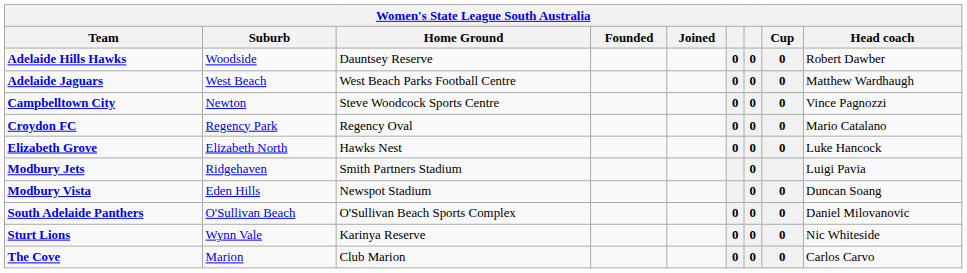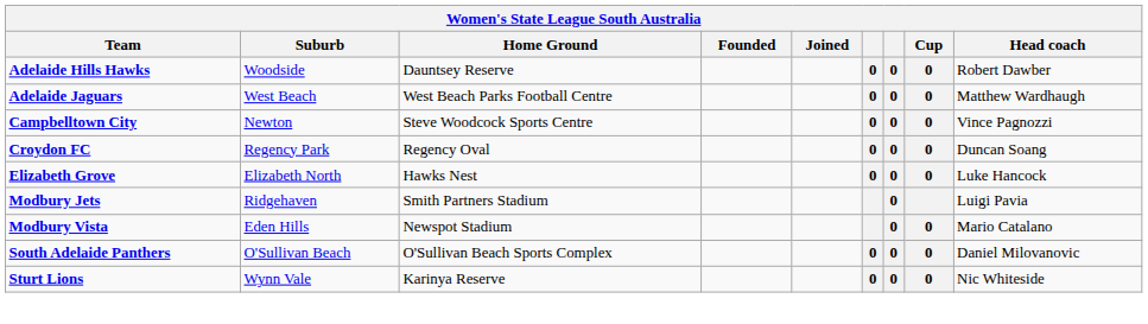 <table class="wikitable sortable" style="text-align:left; font-size: 13px; width:968px">
 <tr>
 <th colspan="9"><a href='#'>Women's State League South Australia</a></th>
 </tr>
 <tr>
 <th>Team</th>
 <th>Suburb</th>
 <th>Home Ground</th>
 <th>Founded</th>
 <th>Joined</th>
 <th></th>
 <th></th>
 <th>Cup</th>
 <th>Head coach</th>
 </tr>
 <tr>
 <td><strong><a href='#'>Adelaide Hills Hawks</a></strong></td>
 <td><a href='#'>Woodside</a></td>
 <td>Dauntsey Reserve</td>
 <td style="text-align:center;"></td>
 <td style="text-align:center;"></td>
 <th>0</th>
 <th>0</th>
 <th>0</th>
 <td>Robert Dawber</td>
 </tr>
 <tr>
 <td><strong><a href='#'>Adelaide Jaguars</a></strong></td>
 <td><a href='#'>West Beach</a></td>
 <td>West Beach Parks Football Centre</td>
 <td style="text-align:center;"></td>
 <td style="text-align:center;"></td>
 <th>0</th>
 <th>0</th>
 <th>0</th>
 <td>Matthew Wardhaugh</td>
 </tr>
 <tr>
 <td><strong><a href='#'>Campbelltown City</a></strong></td>
 <td><a href='#'>Newton</a></td>
 <td>Steve Woodcock Sports Centre</td>
 <td style="text-align:center;"></td>
 <td style="text-align:center;"></td>
 <th>0</th>
 <th>0</th>
 <th>0</th>
 <td>Vince Pagnozzi</td>
 </tr>
 <tr>
 <td><strong><a href='#'>Croydon FC</a></strong></td>
 <td><a href='#'>Regency Park</a></td>
 <td>Regency Oval</td>
 <td style="text-align:center;"></td>
 <td style="text-align:center;"></td>
 <th>0</th>
 <th>0</th>
 <th>0</th>
-<td>Mario Catalano</td>
+<td>Duncan Soang</td>
 </tr>
 <tr>
 <td><strong><a href='#'>Elizabeth Grove</a></strong></td>
 <td><a href='#'>Elizabeth North</a></td>
 <td>Hawks Nest</td>
 <td style="text-align:center;"></td>
 <td style="text-align:center;"></td>
 <th>0</th>
 <th>0</th>
 <th>0</th>
 <td>Luke Hancock</td>
 </tr>
 <tr>
 <td><strong><a href='#'>Modbury Jets</a></strong></td>
 <td><a href='#'>Ridgehaven</a></td>
 <td>Smith Partners Stadium</td>
 <td style="text-align:center;"></td>
 <td style="text-align:center;"></td>
 <th></th>
 <th>0</th>
 <th></th>
 <td>Luigi Pavia</td>
 </tr>
 <tr>
 <td><strong><a href='#'>Modbury Vista</a></strong></td>
 <td><a href='#'>Eden Hills</a></td>
 <td>Newspot Stadium</td>
 <td style="text-align:center;"></td>
 <td style="text-align:center;"></td>
 <th></th>
 <th>0</th>
 <th>0</th>
-<td>Duncan Soang</td>
+<td>Mario Catalano</td>
 </tr>
 <tr>
 <td><strong><a href='#'>South Adelaide Panthers</a></strong></td>
 <td><a href='#'>O'Sullivan Beach</a></td>
 <td>O'Sullivan Beach Sports Complex</td>
 <td style="text-align:center;"></td>
 <td style="text-align:center;"></td>
 <th>0</th>
 <th>0</th>
 <th>0</th>
 <td>Daniel Milovanovic</td>
 </tr>
 <tr>
 <td><strong><a href='#'>Sturt Lions</a></strong></td>
 <td><a href='#'>Wynn Vale</a></td>
 <td>Karinya Reserve</td>
 <td style="text-align:center;"></td>
 <td style="text-align:center;"></td>
 <th>0</th>
 <th>0</th>
 <th>0</th>
 <td>Nic Whiteside</td>
 </tr>
-<tr>
-<td><strong><a href='#'>The Cove</a></strong></td>
-<td><a href='#'>Marion</a></td>
-<td>Club Marion</td>
-<td style="text-align:center;"></td>
-<td style="text-align:center;"></td>
-<th>0</th>
-<th>0</th>
-<th>0</th>
-<td>Carlos Carvo</td>
-</tr>
 </table>
